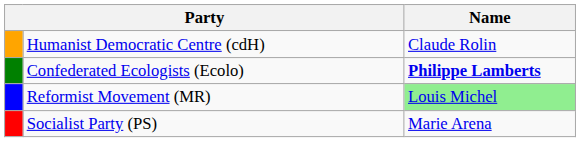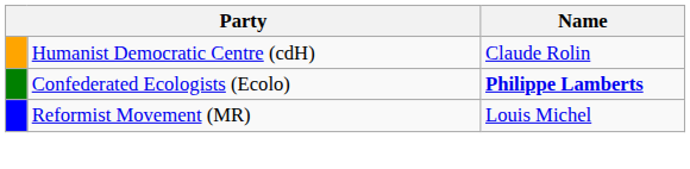 <table class="wikitable" style="width: 550px;">
 <tr>
 <th colspan="2" style="width: 70%;">Party</th>
 <th>Name</th>
 </tr>
 <tr>
 <td style="background-color:orange"> </td>
 <td><a href='#'>Humanist Democratic Centre</a> (cdH)</td>
 <td><a href='#'>Claude Rolin</a></td>
 </tr>
 <tr>
 <td style="background-color:green;"> </td>
 <td><a href='#'>Confederated Ecologists</a> (Ecolo)</td>
 <td><strong><a href='#'>Philippe Lamberts</a></strong></td>
 </tr>
 <tr>
 <td style="background-color:blue;"> </td>
 <td><a href='#'>Reformist Movement</a> (MR)</td>
-<td style="background: lightgreen;"><a href='#'>Louis Michel</a></td>
-</tr>
-<tr>
-<td style="background-color:red;"> </td>
-<td><a href='#'>Socialist Party</a> (PS)</td>
-<td><a href='#'>Marie Arena</a></td>
+<td><a href='#'>Louis Michel</a></td>
 </tr>
 </table>
